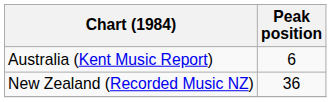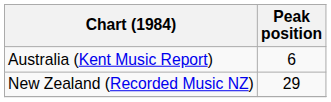 <table class="wikitable sortable">
 <tr>
 <th>Chart (1984)</th>
 <th>Peak<br>position</th>
 </tr>
 <tr>
 <td align="left">Australia (<a href='#'>Kent Music Report</a>)</td>
 <td align="center">6</td>
 </tr>
 <tr>
 <td align="left">New Zealand (<a href='#'>Recorded Music NZ</a>)</td>
-<td align="center">36</td>
+<td align="center">29</td>
 </tr>
 <tr>
 </tr>
 </table>
